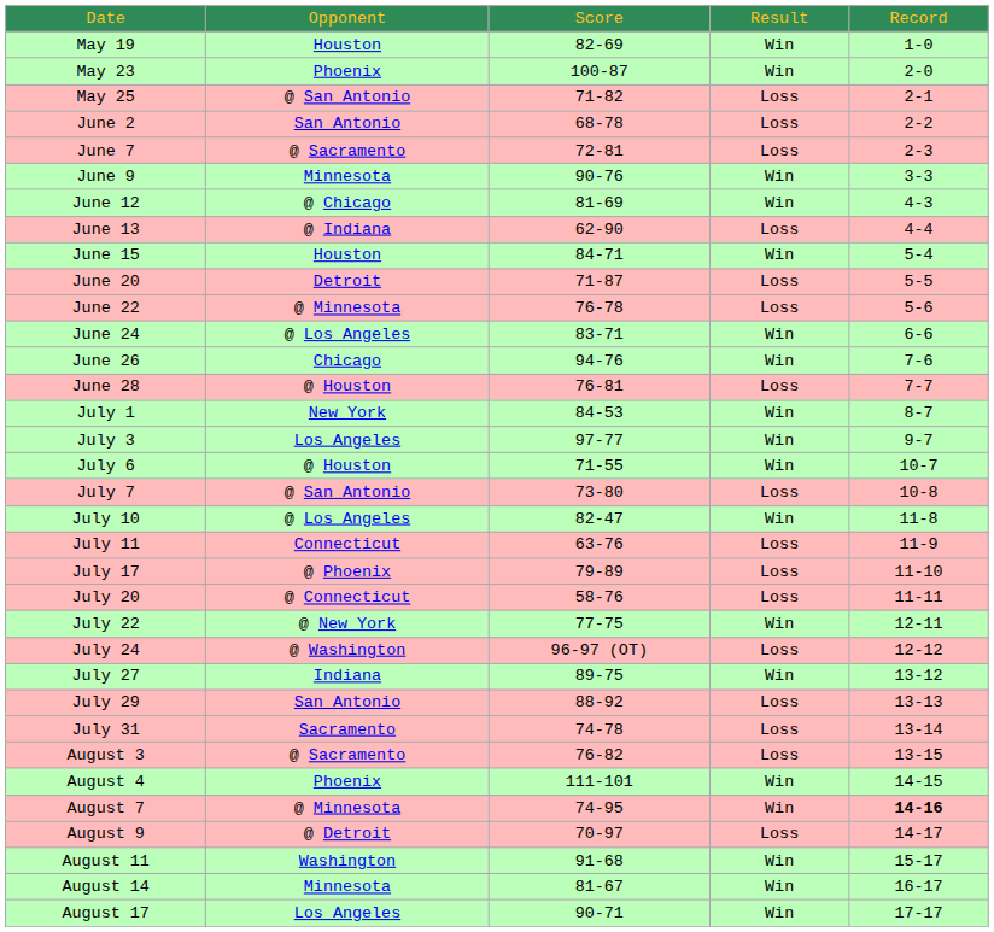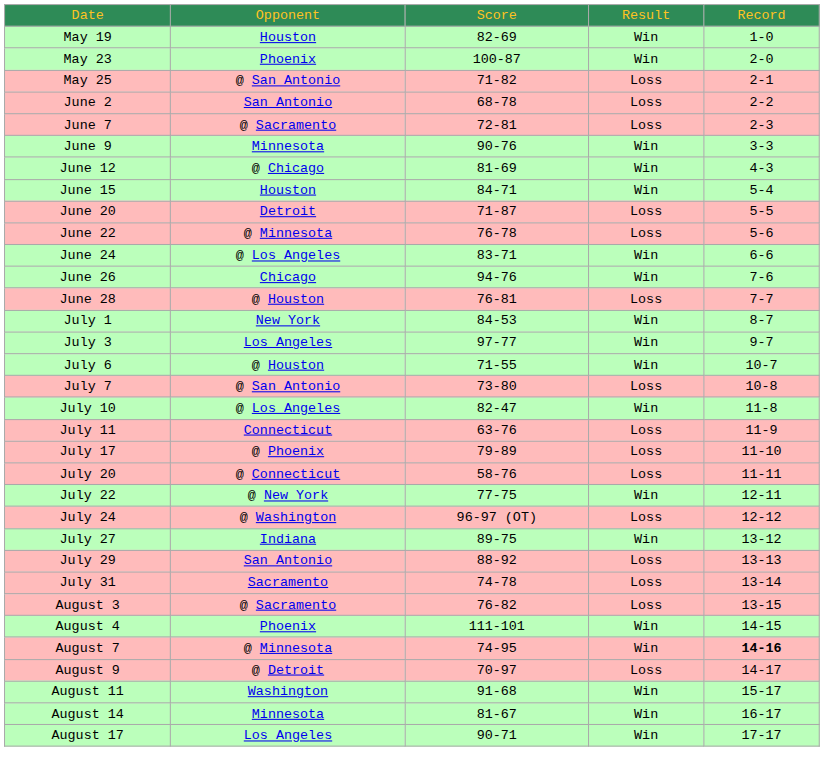 <table class="wikitable" width="50%">
 <tr align="center" style="background:#2e8b57; color:#ffc322;">
 <td>Date</td>
 <td>Opponent</td>
 <td>Score</td>
 <td>Result</td>
 <td>Record</td>
 </tr>
 <tr align="center" bgcolor="bbffbb">
 <td>May 19</td>
 <td><a href='#'>Houston</a></td>
 <td>82-69</td>
 <td>Win</td>
 <td>1-0</td>
 </tr>
 <tr align="center" bgcolor="bbffbb">
 <td>May 23</td>
 <td><a href='#'>Phoenix</a></td>
 <td>100-87</td>
 <td>Win</td>
 <td>2-0</td>
 </tr>
 <tr align="center" bgcolor="ffbbbb">
 <td>May 25</td>
 <td>@ <a href='#'>San Antonio</a></td>
 <td>71-82</td>
 <td>Loss</td>
 <td>2-1</td>
 </tr>
 <tr align="center" bgcolor="ffbbbb">
 <td>June 2</td>
 <td><a href='#'>San Antonio</a></td>
 <td>68-78</td>
 <td>Loss</td>
 <td>2-2</td>
 </tr>
 <tr align="center" bgcolor="ffbbbb">
 <td>June 7</td>
 <td>@ <a href='#'>Sacramento</a></td>
 <td>72-81</td>
 <td>Loss</td>
 <td>2-3</td>
 </tr>
 <tr align="center" bgcolor="bbffbb">
 <td>June 9</td>
 <td><a href='#'>Minnesota</a></td>
 <td>90-76</td>
 <td>Win</td>
 <td>3-3</td>
 </tr>
 <tr align="center" bgcolor="bbffbb">
 <td>June 12</td>
 <td>@ <a href='#'>Chicago</a></td>
 <td>81-69</td>
 <td>Win</td>
 <td>4-3</td>
-</tr>
-<tr align="center" bgcolor="ffbbbb">
-<td>June 13</td>
-<td>@ <a href='#'>Indiana</a></td>
-<td>62-90</td>
-<td>Loss</td>
-<td>4-4</td>
 </tr>
 <tr align="center" bgcolor="bbffbb">
 <td>June 15</td>
 <td><a href='#'>Houston</a></td>
 <td>84-71</td>
 <td>Win</td>
 <td>5-4</td>
 </tr>
 <tr align="center" bgcolor="ffbbbb">
 <td>June 20</td>
 <td><a href='#'>Detroit</a></td>
 <td>71-87</td>
 <td>Loss</td>
 <td>5-5</td>
 </tr>
 <tr align="center" bgcolor="ffbbbb">
 <td>June 22</td>
 <td>@ <a href='#'>Minnesota</a></td>
 <td>76-78</td>
 <td>Loss</td>
 <td>5-6</td>
 </tr>
 <tr align="center" bgcolor="bbffbb">
 <td>June 24</td>
 <td>@ <a href='#'>Los Angeles</a></td>
 <td>83-71</td>
 <td>Win</td>
 <td>6-6</td>
 </tr>
 <tr align="center" bgcolor="bbffbb">
 <td>June 26</td>
 <td><a href='#'>Chicago</a></td>
 <td>94-76</td>
 <td>Win</td>
 <td>7-6</td>
 </tr>
 <tr align="center" bgcolor="ffbbbb">
 <td>June 28</td>
 <td>@ <a href='#'>Houston</a></td>
 <td>76-81</td>
 <td>Loss</td>
 <td>7-7</td>
 </tr>
 <tr align="center" bgcolor="bbffbb">
 <td>July 1</td>
 <td><a href='#'>New York</a></td>
 <td>84-53</td>
 <td>Win</td>
 <td>8-7</td>
 </tr>
 <tr align="center" bgcolor="bbffbb">
 <td>July 3</td>
 <td><a href='#'>Los Angeles</a></td>
 <td>97-77</td>
 <td>Win</td>
 <td>9-7</td>
 </tr>
 <tr align="center" bgcolor="bbffbb">
 <td>July 6</td>
 <td>@ <a href='#'>Houston</a></td>
 <td>71-55</td>
 <td>Win</td>
 <td>10-7</td>
 </tr>
 <tr align="center" bgcolor="ffbbbb">
 <td>July 7</td>
 <td>@ <a href='#'>San Antonio</a></td>
 <td>73-80</td>
 <td>Loss</td>
 <td>10-8</td>
 </tr>
 <tr align="center" bgcolor="bbffbb">
 <td>July 10</td>
 <td>@ <a href='#'>Los Angeles</a></td>
 <td>82-47</td>
 <td>Win</td>
 <td>11-8</td>
 </tr>
 <tr align="center" bgcolor="ffbbbb">
 <td>July 11</td>
 <td><a href='#'>Connecticut</a></td>
 <td>63-76</td>
 <td>Loss</td>
 <td>11-9</td>
 </tr>
 <tr align="center" bgcolor="ffbbbb">
 <td>July 17</td>
 <td>@ <a href='#'>Phoenix</a></td>
 <td>79-89</td>
 <td>Loss</td>
 <td>11-10</td>
 </tr>
 <tr align="center" bgcolor="ffbbbb">
 <td>July 20</td>
 <td>@ <a href='#'>Connecticut</a></td>
 <td>58-76</td>
 <td>Loss</td>
 <td>11-11</td>
 </tr>
 <tr align="center" bgcolor="bbffbb">
 <td>July 22</td>
 <td>@ <a href='#'>New York</a></td>
 <td>77-75</td>
 <td>Win</td>
 <td>12-11</td>
 </tr>
 <tr align="center" bgcolor="ffbbbb">
 <td>July 24</td>
 <td>@ <a href='#'>Washington</a></td>
 <td>96-97 (OT)</td>
 <td>Loss</td>
 <td>12-12</td>
 </tr>
 <tr align="center" bgcolor="bbffbb">
 <td>July 27</td>
 <td><a href='#'>Indiana</a></td>
 <td>89-75</td>
 <td>Win</td>
 <td>13-12</td>
 </tr>
 <tr align="center" bgcolor="ffbbbb">
 <td>July 29</td>
 <td><a href='#'>San Antonio</a></td>
 <td>88-92</td>
 <td>Loss</td>
 <td>13-13</td>
 </tr>
 <tr align="center" bgcolor="ffbbbb">
 <td>July 31</td>
 <td><a href='#'>Sacramento</a></td>
 <td>74-78</td>
 <td>Loss</td>
 <td>13-14</td>
 </tr>
 <tr align="center" bgcolor="ffbbbb">
 <td>August 3</td>
 <td>@ <a href='#'>Sacramento</a></td>
 <td>76-82</td>
 <td>Loss</td>
 <td>13-15</td>
 </tr>
 <tr align="center" bgcolor="bbffbb">
 <td>August 4</td>
 <td><a href='#'>Phoenix</a></td>
 <td>111-101</td>
 <td>Win</td>
 <td>14-15</td>
 </tr>
 <tr align="center" bgcolor="ffbbbb">
 <td>August 7</td>
 <td>@ <a href='#'>Minnesota</a></td>
 <td>74-95</td>
 <td>Win</td>
 <td><strong>14-16</strong></td>
 </tr>
 <tr align="center" bgcolor="ffbbbb">
 <td>August 9</td>
 <td>@ <a href='#'>Detroit</a></td>
 <td>70-97</td>
 <td>Loss</td>
 <td>14-17</td>
 </tr>
 <tr align="center" bgcolor="bbffbb">
 <td>August 11</td>
 <td><a href='#'>Washington</a></td>
 <td>91-68</td>
 <td>Win</td>
 <td>15-17</td>
 </tr>
 <tr align="center" bgcolor="bbffbb">
 <td>August 14</td>
 <td><a href='#'>Minnesota</a></td>
 <td>81-67</td>
 <td>Win</td>
 <td>16-17</td>
 </tr>
 <tr align="center" bgcolor="bbffbb">
 <td>August 17</td>
 <td><a href='#'>Los Angeles</a></td>
 <td>90-71</td>
 <td>Win</td>
 <td>17-17</td>
 </tr>
 </table>
